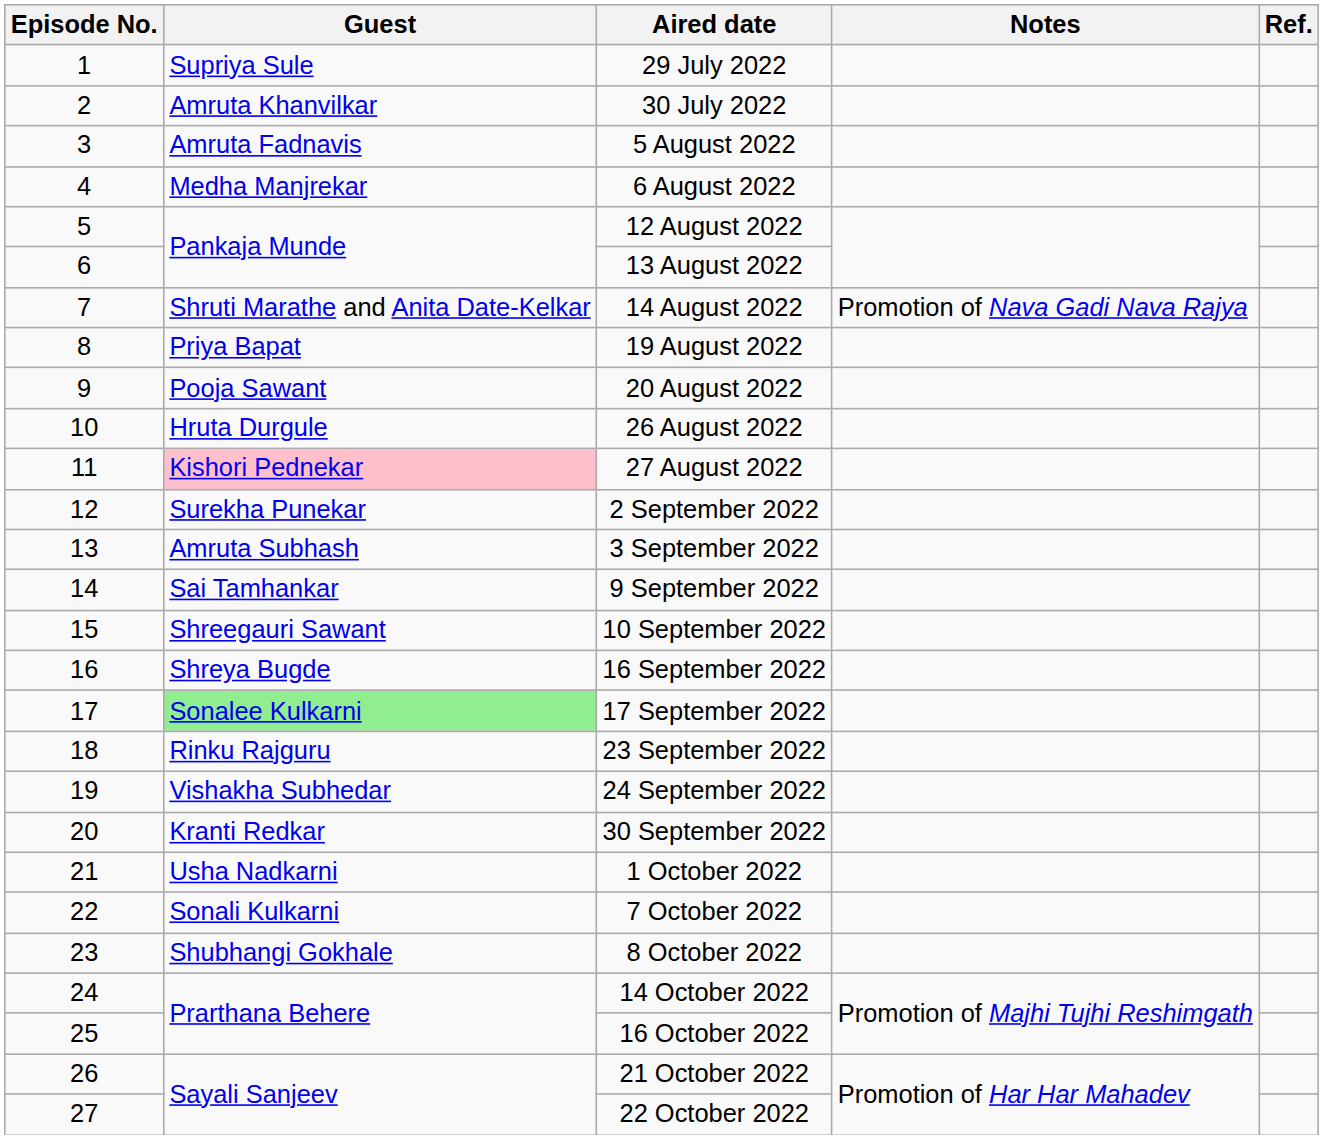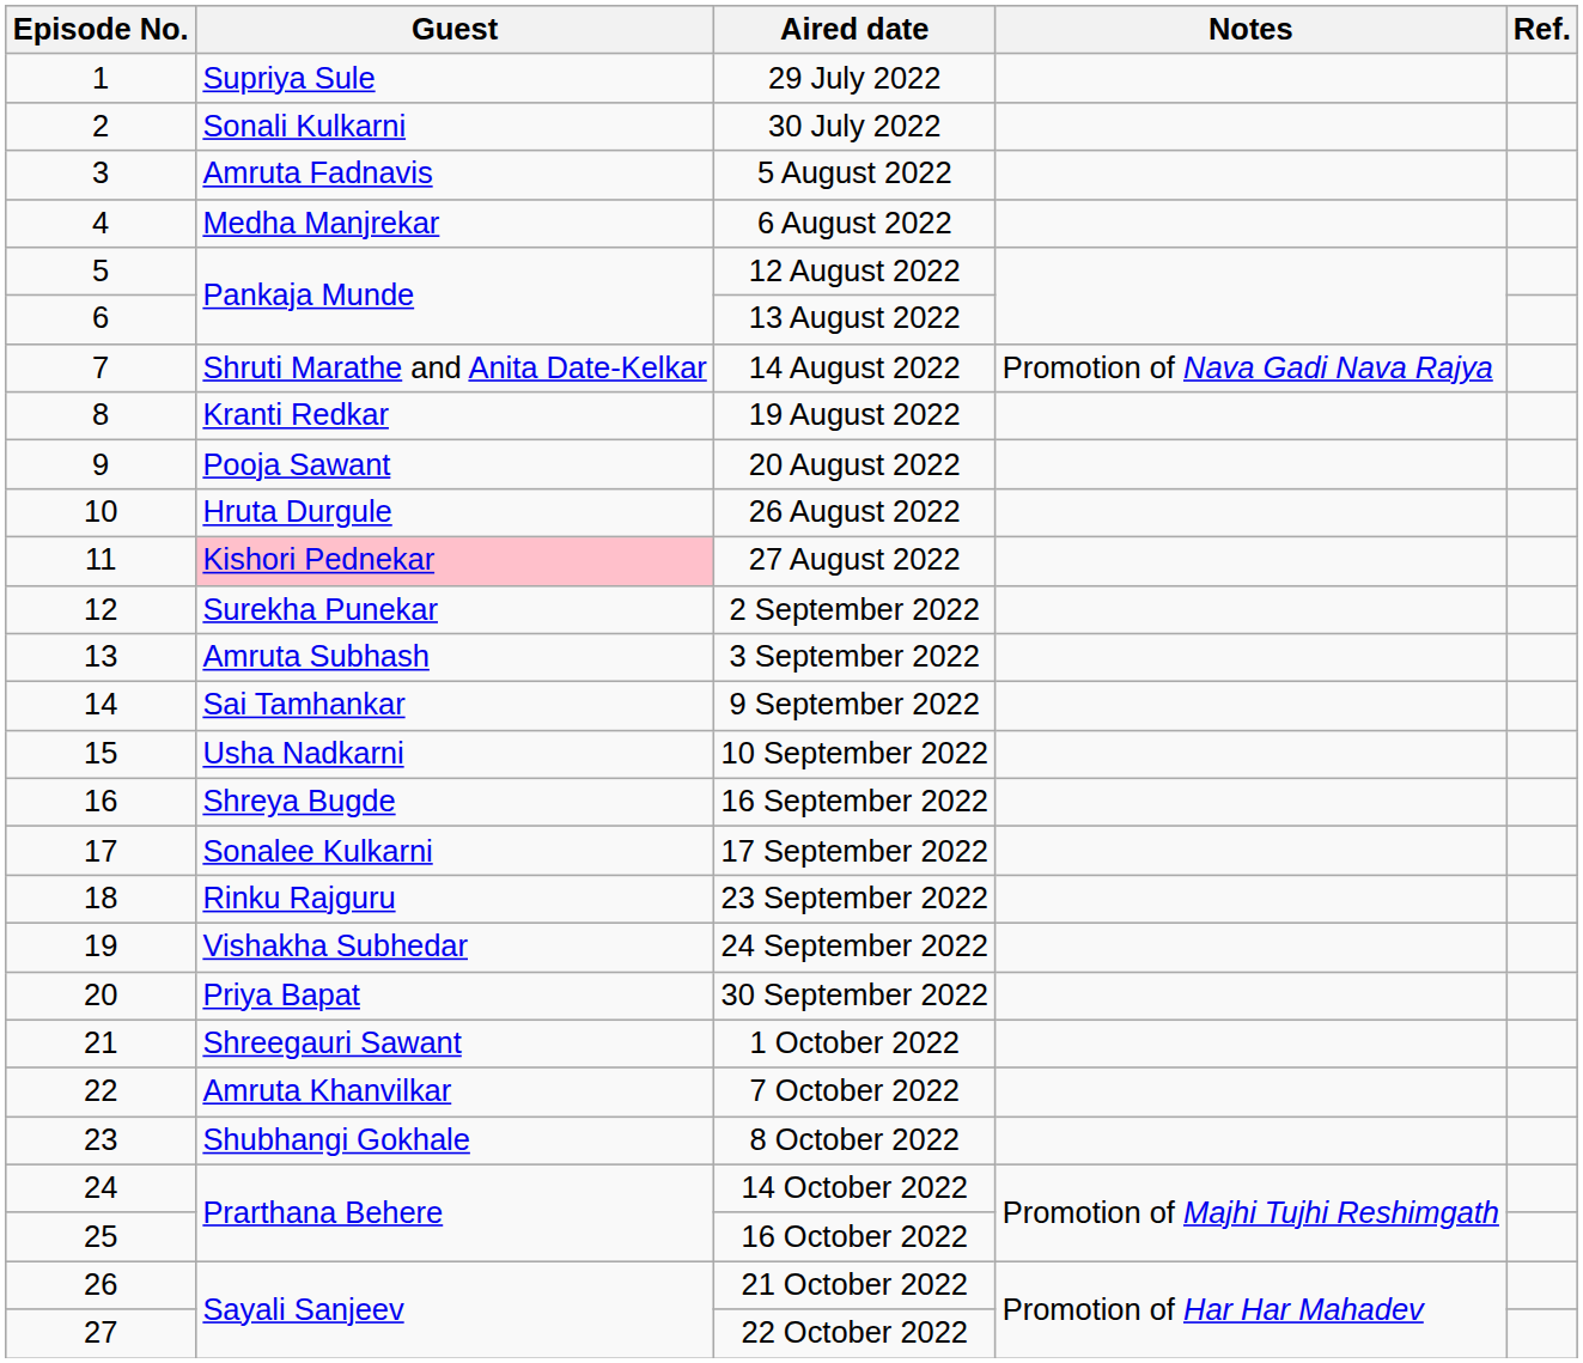 <table class="wikitable">
 <tr>
 <th>Episode No.</th>
 <th>Guest</th>
 <th>Aired date</th>
 <th>Notes</th>
 <th>Ref.</th>
 </tr>
 <tr>
 <td style="text-align: center;">1</td>
 <td><a href='#'>Supriya Sule</a></td>
 <td style="text-align: center;">29 July 2022</td>
 <td></td>
 <td style="text-align: center;"></td>
 </tr>
 <tr>
 <td style="text-align: center;">2</td>
-<td><a href='#'>Amruta Khanvilkar</a></td>
+<td><a href='#'>Sonali Kulkarni</a></td>
 <td style="text-align: center;">30 July 2022</td>
 <td></td>
 <td style="text-align: center;"></td>
 </tr>
 <tr>
 <td style="text-align: center;">3</td>
 <td><a href='#'>Amruta Fadnavis</a></td>
 <td style="text-align: center;">5 August 2022</td>
 <td></td>
 <td style="text-align: center;"></td>
 </tr>
 <tr>
 <td style="text-align: center;">4</td>
 <td><a href='#'>Medha Manjrekar</a></td>
 <td style="text-align: center;">6 August 2022</td>
 <td></td>
 <td style="text-align: center;"></td>
 </tr>
 <tr>
 <td style="text-align: center;">5</td>
 <td rowspan="2"><a href='#'>Pankaja Munde</a></td>
 <td style="text-align: center;">12 August 2022</td>
 <td rowspan="2"></td>
 <td style="text-align: center;"></td>
 </tr>
 <tr>
 <td style="text-align: center;">6</td>
 <td style="text-align: center;">13 August 2022</td>
 <td></td>
 </tr>
 <tr>
 <td style="text-align: center;">7</td>
 <td><a href='#'>Shruti Marathe</a> and <a href='#'>Anita Date-Kelkar</a></td>
 <td style="text-align: center;">14 August 2022</td>
 <td>Promotion of <em><a href='#'>Nava Gadi Nava Rajya</a></em></td>
 <td style="text-align: center;"></td>
 </tr>
 <tr>
 <td style="text-align: center;">8</td>
-<td><a href='#'>Priya Bapat</a></td>
+<td><a href='#'>Kranti Redkar</a></td>
 <td style="text-align: center;">19 August 2022</td>
 <td></td>
 <td style="text-align: center;"></td>
 </tr>
 <tr>
 <td style="text-align: center;">9</td>
 <td><a href='#'>Pooja Sawant</a></td>
 <td style="text-align: center;">20 August 2022</td>
 <td></td>
 <td style="text-align: center;"></td>
 </tr>
 <tr>
 <td style="text-align: center;">10</td>
 <td><a href='#'>Hruta Durgule</a></td>
 <td style="text-align: center;">26 August 2022</td>
 <td></td>
 <td style="text-align: center;"></td>
 </tr>
 <tr>
 <td style="text-align: center;">11</td>
 <td style="background: pink;"><a href='#'>Kishori Pednekar</a></td>
 <td style="text-align: center;">27 August 2022</td>
 <td></td>
 <td style="text-align: center;"></td>
 </tr>
 <tr>
 <td style="text-align: center;">12</td>
 <td><a href='#'>Surekha Punekar</a></td>
 <td style="text-align: center;">2 September 2022</td>
 <td></td>
 <td style="text-align: center;"></td>
 </tr>
 <tr>
 <td style="text-align: center;">13</td>
 <td><a href='#'>Amruta Subhash</a></td>
 <td style="text-align: center;">3 September 2022</td>
 <td></td>
 <td style="text-align: center;"></td>
 </tr>
 <tr>
 <td style="text-align: center;">14</td>
 <td><a href='#'>Sai Tamhankar</a></td>
 <td style="text-align: center;">9 September 2022</td>
 <td></td>
 <td style="text-align: center;"></td>
 </tr>
 <tr>
 <td style="text-align: center;">15</td>
-<td><a href='#'>Shreegauri Sawant</a></td>
+<td><a href='#'>Usha Nadkarni</a></td>
 <td style="text-align: center;">10 September 2022</td>
 <td></td>
 <td style="text-align: center;"></td>
 </tr>
 <tr>
 <td style="text-align: center;">16</td>
 <td><a href='#'>Shreya Bugde</a></td>
 <td style="text-align: center;">16 September 2022</td>
 <td></td>
 <td style="text-align: center;"></td>
 </tr>
 <tr>
 <td style="text-align: center;">17</td>
-<td style="background: lightgreen;"><a href='#'>Sonalee Kulkarni</a></td>
+<td><a href='#'>Sonalee Kulkarni</a></td>
 <td style="text-align: center;">17 September 2022</td>
 <td></td>
 <td style="text-align: center;"></td>
 </tr>
 <tr>
 <td style="text-align: center;">18</td>
 <td><a href='#'>Rinku Rajguru</a></td>
 <td style="text-align: center;">23 September 2022</td>
 <td></td>
 <td style="text-align: center;"></td>
 </tr>
 <tr>
 <td style="text-align: center;">19</td>
 <td><a href='#'>Vishakha Subhedar</a></td>
 <td style="text-align: center;">24 September 2022</td>
 <td></td>
 <td style="text-align: center;"></td>
 </tr>
 <tr>
 <td style="text-align: center;">20</td>
-<td><a href='#'>Kranti Redkar</a></td>
+<td><a href='#'>Priya Bapat</a></td>
 <td style="text-align: center;">30 September 2022</td>
 <td></td>
 <td style="text-align: center;"></td>
 </tr>
 <tr>
 <td style="text-align: center;">21</td>
-<td><a href='#'>Usha Nadkarni</a></td>
+<td><a href='#'>Shreegauri Sawant</a></td>
 <td style="text-align: center;">1 October 2022</td>
 <td></td>
 <td style="text-align: center;"></td>
 </tr>
 <tr>
 <td style="text-align: center;">22</td>
-<td><a href='#'>Sonali Kulkarni</a></td>
+<td><a href='#'>Amruta Khanvilkar</a></td>
 <td style="text-align: center;">7 October 2022</td>
 <td></td>
 <td style="text-align: center;"></td>
 </tr>
 <tr>
 <td style="text-align: center;">23</td>
 <td><a href='#'>Shubhangi Gokhale</a></td>
 <td style="text-align: center;">8 October 2022</td>
 <td></td>
 <td style="text-align: center;"></td>
 </tr>
 <tr>
 <td style="text-align: center;">24</td>
 <td rowspan="2"><a href='#'>Prarthana Behere</a></td>
 <td style="text-align: center;">14 October 2022</td>
 <td rowspan="2">Promotion of <em><a href='#'>Majhi Tujhi Reshimgath</a></em></td>
 <td style="text-align: center;"></td>
 </tr>
 <tr>
 <td style="text-align: center;">25</td>
 <td style="text-align: center;">16 October 2022</td>
 <td></td>
 </tr>
 <tr>
 <td style="text-align: center;">26</td>
 <td rowspan="2"><a href='#'>Sayali Sanjeev</a></td>
 <td style="text-align: center;">21 October 2022</td>
 <td rowspan="2">Promotion of <em><a href='#'>Har Har Mahadev</a></em></td>
 <td style="text-align: center;"></td>
 </tr>
 <tr>
 <td style="text-align: center;">27</td>
 <td style="text-align: center;">22 October 2022</td>
 <td></td>
 </tr>
 </table>
